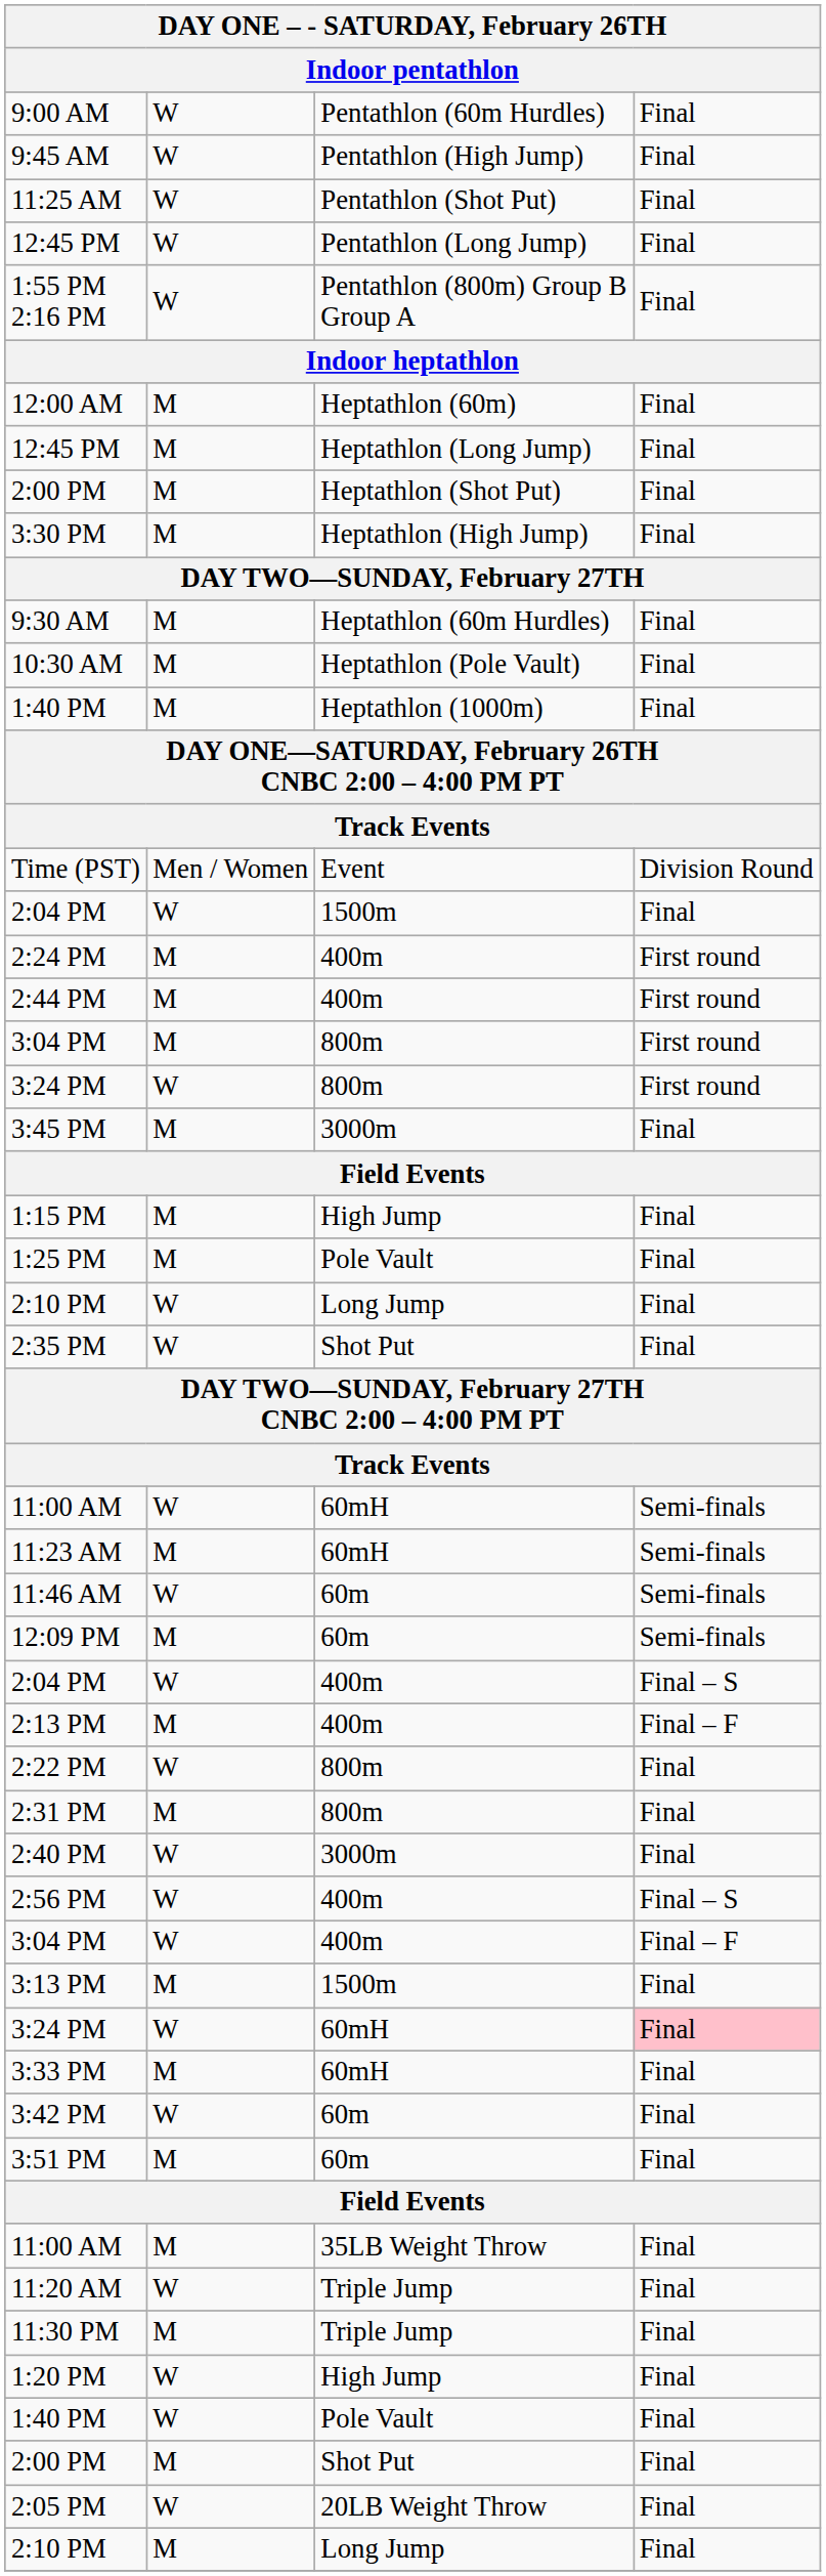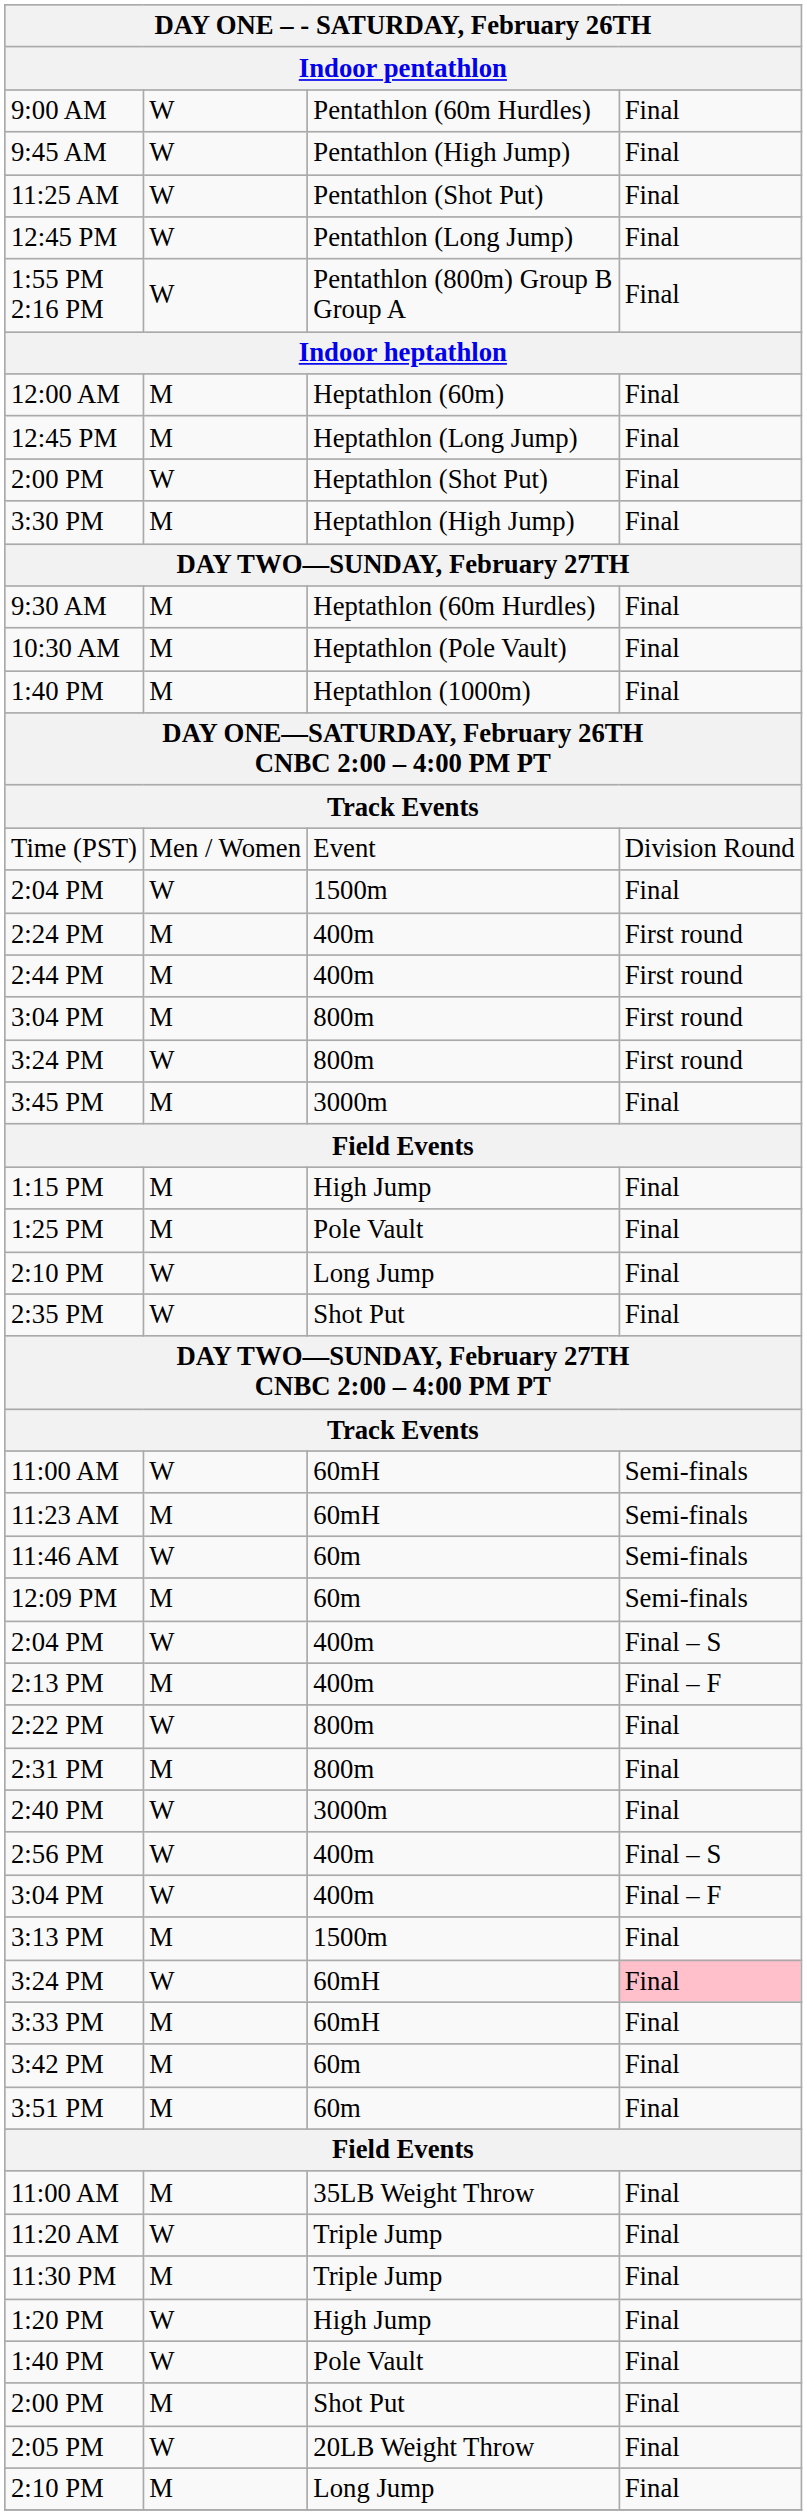 <table class="wikitable sortable">
 <tr>
 <th colspan="6">DAY ONE – - SATURDAY, February 26TH</th>
 </tr>
 <tr>
 <th colspan="6"><a href='#'>Indoor pentathlon</a></th>
 </tr>
 <tr>
 <td>9:00 AM</td>
 <td>W</td>
 <td>Pentathlon (60m Hurdles)</td>
 <td>Final</td>
 </tr>
 <tr>
 <td>9:45 AM</td>
 <td>W</td>
 <td>Pentathlon (High Jump)</td>
 <td>Final</td>
 </tr>
 <tr>
 <td>11:25 AM</td>
 <td>W</td>
 <td>Pentathlon (Shot Put)</td>
 <td>Final</td>
 </tr>
 <tr>
 <td>12:45 PM</td>
 <td>W</td>
 <td>Pentathlon (Long Jump)</td>
 <td>Final</td>
 </tr>
 <tr>
 <td>1:55 PM<br>2:16 PM</td>
 <td>W</td>
 <td>Pentathlon (800m) Group B<br>Group A</td>
 <td>Final</td>
 </tr>
 <tr>
 <th colspan="6"><a href='#'>Indoor heptathlon</a></th>
 </tr>
 <tr>
 <td>12:00 AM</td>
 <td>M</td>
 <td>Heptathlon (60m)</td>
 <td>Final</td>
 </tr>
 <tr>
 <td>12:45 PM</td>
 <td>M</td>
 <td>Heptathlon (Long Jump)</td>
 <td>Final</td>
 </tr>
 <tr>
 <td>2:00 PM</td>
-<td>M</td>
+<td>W</td>
 <td>Heptathlon (Shot Put)</td>
 <td>Final</td>
 </tr>
 <tr>
 <td>3:30 PM</td>
 <td>M</td>
 <td>Heptathlon (High Jump)</td>
 <td>Final</td>
 </tr>
 <tr>
 <th colspan="6">DAY TWO—SUNDAY, February 27TH</th>
 </tr>
 <tr>
 <td>9:30 AM</td>
 <td>M</td>
 <td>Heptathlon (60m Hurdles)</td>
 <td>Final</td>
 </tr>
 <tr>
 <td>10:30 AM</td>
 <td>M</td>
 <td>Heptathlon (Pole Vault)</td>
 <td>Final</td>
 </tr>
 <tr>
 <td>1:40 PM</td>
 <td>M</td>
 <td>Heptathlon (1000m)</td>
 <td>Final</td>
 </tr>
 <tr>
 <th colspan="6">DAY ONE—SATURDAY, February 26TH   <br>CNBC 2:00 – 4:00 PM PT</th>
 </tr>
 <tr>
 <th colspan="6">Track Events</th>
 </tr>
 <tr>
 <td>Time (PST)</td>
 <td>Men / Women</td>
 <td>Event</td>
 <td>Division Round</td>
 </tr>
 <tr>
 <td>2:04 PM</td>
 <td>W</td>
 <td>1500m</td>
 <td>Final</td>
 </tr>
 <tr>
 <td>2:24 PM</td>
 <td>M</td>
 <td>400m</td>
 <td>First round</td>
 </tr>
 <tr>
 <td>2:44 PM</td>
 <td>M</td>
 <td>400m</td>
 <td>First round</td>
 </tr>
 <tr>
 <td>3:04 PM</td>
 <td>M</td>
 <td>800m</td>
 <td>First round</td>
 </tr>
 <tr>
 <td>3:24 PM</td>
 <td>W</td>
 <td>800m</td>
 <td>First round</td>
 </tr>
 <tr>
 <td>3:45 PM</td>
 <td>M</td>
 <td>3000m</td>
 <td>Final</td>
 </tr>
 <tr>
 <th colspan="6">Field Events</th>
 </tr>
 <tr>
 <td>1:15 PM</td>
 <td>M</td>
 <td>High Jump</td>
 <td>Final</td>
 </tr>
 <tr>
 <td>1:25 PM</td>
 <td>M</td>
 <td>Pole Vault</td>
 <td>Final</td>
 </tr>
 <tr>
 <td>2:10 PM</td>
 <td>W</td>
 <td>Long Jump</td>
 <td>Final</td>
 </tr>
 <tr>
 <td>2:35 PM</td>
 <td>W</td>
 <td>Shot Put</td>
 <td>Final</td>
 </tr>
 <tr>
 <th colspan="6">DAY TWO—SUNDAY, February 27TH  <br>CNBC 2:00 – 4:00 PM PT</th>
 </tr>
 <tr>
 <th colspan="6">Track Events</th>
 </tr>
 <tr>
 <td>11:00 AM</td>
 <td>W</td>
 <td>60mH</td>
 <td>Semi-finals</td>
 </tr>
 <tr>
 <td>11:23 AM</td>
 <td>M</td>
 <td>60mH</td>
 <td>Semi-finals</td>
 </tr>
 <tr>
 <td>11:46 AM</td>
 <td>W</td>
 <td>60m</td>
 <td>Semi-finals</td>
 </tr>
 <tr>
 <td>12:09 PM</td>
 <td>M</td>
 <td>60m</td>
 <td>Semi-finals</td>
 </tr>
 <tr>
 <td>2:04 PM</td>
 <td>W</td>
 <td>400m</td>
 <td>Final – S</td>
 </tr>
 <tr>
 <td>2:13 PM</td>
 <td>M</td>
 <td>400m</td>
 <td>Final – F</td>
 </tr>
 <tr>
 <td>2:22 PM</td>
 <td>W</td>
 <td>800m</td>
 <td>Final</td>
 </tr>
 <tr>
 <td>2:31 PM</td>
 <td>M</td>
 <td>800m</td>
 <td>Final</td>
 </tr>
 <tr>
 <td>2:40 PM</td>
 <td>W</td>
 <td>3000m</td>
 <td>Final</td>
 </tr>
 <tr>
 <td>2:56 PM</td>
 <td>W</td>
 <td>400m</td>
 <td>Final – S</td>
 </tr>
 <tr>
 <td>3:04 PM</td>
 <td>W</td>
 <td>400m</td>
 <td>Final – F</td>
 </tr>
 <tr>
 <td>3:13 PM</td>
 <td>M</td>
 <td>1500m</td>
 <td>Final</td>
 </tr>
 <tr>
 <td>3:24 PM</td>
 <td>W</td>
 <td>60mH</td>
 <td style="background: pink;">Final</td>
 </tr>
 <tr>
 <td>3:33 PM</td>
 <td>M</td>
 <td>60mH</td>
 <td>Final</td>
 </tr>
 <tr>
 <td>3:42 PM</td>
-<td>W</td>
+<td>M</td>
 <td>60m</td>
 <td>Final</td>
 </tr>
 <tr>
 <td>3:51 PM</td>
 <td>M</td>
 <td>60m</td>
 <td>Final</td>
 </tr>
 <tr>
 <th colspan="6">Field Events</th>
 </tr>
 <tr>
 <td>11:00 AM</td>
 <td>M</td>
 <td>35LB Weight Throw</td>
 <td>Final</td>
 </tr>
 <tr>
 <td>11:20 AM</td>
 <td>W</td>
 <td>Triple Jump</td>
 <td>Final</td>
 </tr>
 <tr>
 <td>11:30 PM</td>
 <td>M</td>
 <td>Triple Jump</td>
 <td>Final</td>
 </tr>
 <tr>
 <td>1:20 PM</td>
 <td>W</td>
 <td>High Jump</td>
 <td>Final</td>
 </tr>
 <tr>
 <td>1:40 PM</td>
 <td>W</td>
 <td>Pole Vault</td>
 <td>Final</td>
 </tr>
 <tr>
 <td>2:00 PM</td>
 <td>M</td>
 <td>Shot Put</td>
 <td>Final</td>
 </tr>
 <tr>
 <td>2:05 PM</td>
 <td>W</td>
 <td>20LB Weight Throw</td>
 <td>Final</td>
 </tr>
 <tr>
 <td>2:10 PM</td>
 <td>M</td>
 <td>Long Jump</td>
 <td>Final</td>
 </tr>
 <tr>
 </tr>
 </table>
